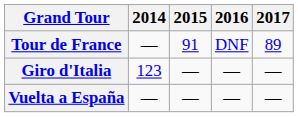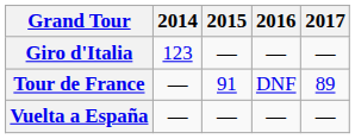 <table class="wikitable plainrowheaders">
 <tr>
 <th scope="col"><a href='#'>Grand Tour</a></th>
 <th scope="col">2014</th>
 <th scope="col">2015</th>
 <th scope="col">2016</th>
 <th scope="col">2017</th>
 </tr>
 <tr style="text-align:center;">
+<th scope="row"> <a href='#'>Giro d'Italia</a></th>
+<td><a href='#'>123</a></td>
+<td>—</td>
+<td>—</td>
+<td>—</td>
+</tr>
+<tr style="text-align:center;">
 <th scope="row"> <a href='#'>Tour de France</a></th>
 <td>—</td>
 <td><a href='#'>91</a></td>
 <td><a href='#'>DNF</a></td>
 <td><a href='#'>89</a></td>
-</tr>
-<tr style="text-align:center;">
-<th scope="row"> <a href='#'>Giro d'Italia</a></th>
-<td><a href='#'>123</a></td>
-<td>—</td>
-<td>—</td>
-<td>—</td>
 </tr>
 <tr style="text-align:center;">
 <th scope="row"> <a href='#'>Vuelta a España</a></th>
 <td>—</td>
 <td>—</td>
 <td>—</td>
 <td>—</td>
 </tr>
 </table>
